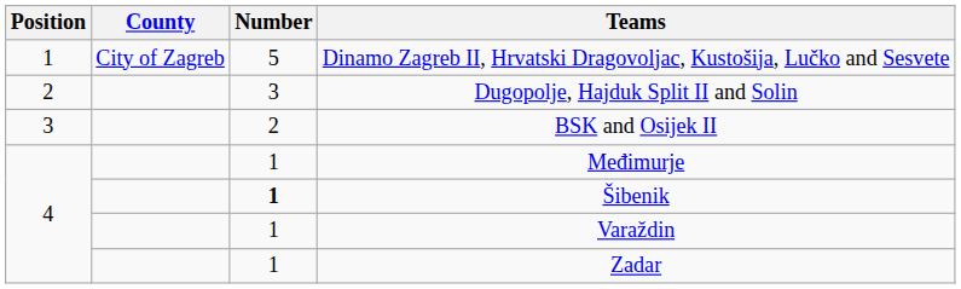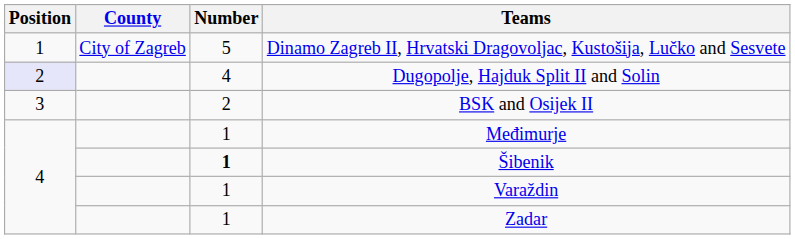 <table class="wikitable">
 <tr>
 <th>Position</th>
 <th><a href='#'>County</a></th>
 <th>Number</th>
 <th>Teams</th>
 </tr>
 <tr>
 <td align=center>1</td>
 <td><a href='#'>City of Zagreb</a></td>
 <td align=center>5</td>
 <td align=center><a href='#'>Dinamo Zagreb II</a>, <a href='#'>Hrvatski Dragovoljac</a>, <a href='#'>Kustošija</a>, <a href='#'>Lučko</a> and <a href='#'>Sesvete</a></td>
 </tr>
 <tr>
-<td align=center>2</td>
+<td align=center style="background: lavender;">2</td>
 <td></td>
-<td align=center>3</td>
+<td align=center>4</td>
 <td align=center><a href='#'>Dugopolje</a>, <a href='#'>Hajduk Split II</a> and <a href='#'>Solin</a></td>
 </tr>
 <tr>
 <td align=center>3</td>
 <td></td>
 <td align=center>2</td>
 <td align=center><a href='#'>BSK</a> and <a href='#'>Osijek II</a></td>
 </tr>
 <tr>
 <td align=center rowspan="4">4</td>
 <td></td>
 <td align=center>1</td>
 <td align=center><a href='#'>Međimurje</a></td>
 </tr>
 <tr>
 <td></td>
 <td align=center><strong>1</strong></td>
 <td align=center><a href='#'>Šibenik</a></td>
 </tr>
 <tr>
 <td></td>
 <td align=center>1</td>
 <td align=center><a href='#'>Varaždin</a></td>
 </tr>
 <tr>
 <td></td>
 <td align=center>1</td>
 <td align=center><a href='#'>Zadar</a></td>
 </tr>
 </table>
